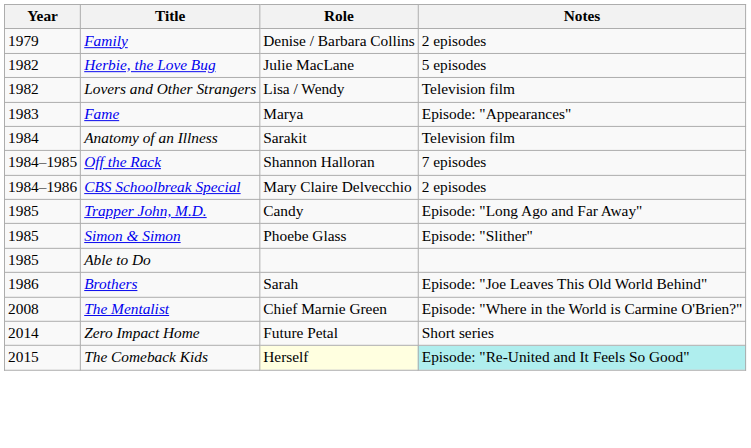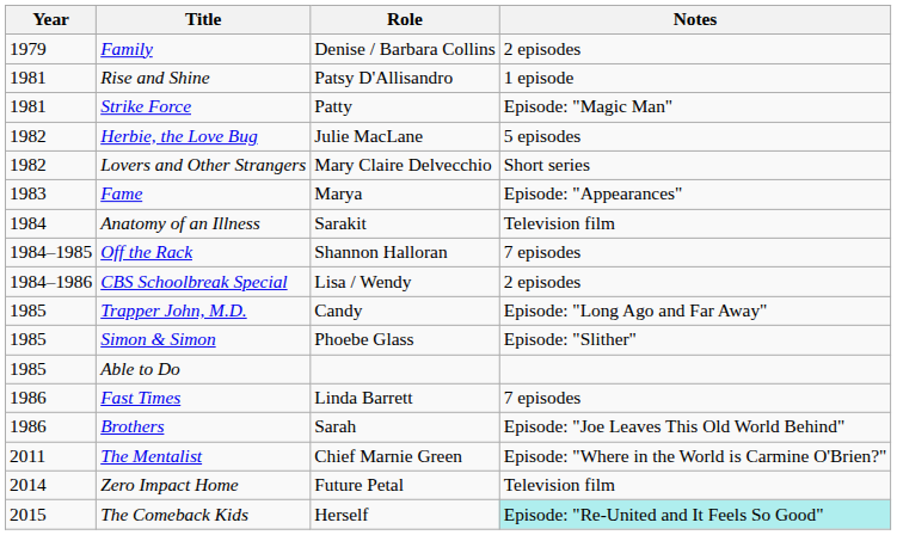 <table class="wikitable sortable">
 <tr>
 <th>Year</th>
 <th>Title</th>
 <th>Role</th>
 <th class="unsortable">Notes</th>
 </tr>
 <tr>
 <td>1979</td>
 <td><em><a href='#'>Family</a></em></td>
 <td>Denise / Barbara Collins</td>
 <td>2 episodes</td>
 </tr>
 <tr>
+<td>1981</td>
+<td><em>Rise and Shine</em></td>
+<td>Patsy D'Allisandro</td>
+<td>1 episode</td>
+</tr>
+<tr>
+<td>1981</td>
+<td><em><a href='#'>Strike Force</a></em></td>
+<td>Patty</td>
+<td>Episode: "Magic Man"</td>
+</tr>
+<tr>
 <td>1982</td>
 <td><em><a href='#'>Herbie, the Love Bug</a></em></td>
 <td>Julie MacLane</td>
 <td>5 episodes</td>
 </tr>
 <tr>
 <td>1982</td>
 <td><em>Lovers and Other Strangers</em></td>
-<td>Lisa / Wendy</td>
-<td>Television film</td>
+<td>Mary Claire Delvecchio</td>
+<td>Short series</td>
 </tr>
 <tr>
 <td>1983</td>
 <td><em><a href='#'>Fame</a></em></td>
 <td>Marya</td>
 <td>Episode: "Appearances"</td>
 </tr>
 <tr>
 <td>1984</td>
 <td><em>Anatomy of an Illness</em></td>
 <td>Sarakit</td>
 <td>Television film</td>
 </tr>
 <tr>
 <td>1984–1985</td>
 <td><em><a href='#'>Off the Rack</a></em></td>
 <td>Shannon Halloran</td>
 <td>7 episodes</td>
 </tr>
 <tr>
 <td>1984–1986</td>
 <td><em><a href='#'>CBS Schoolbreak Special</a></em></td>
-<td>Mary Claire Delvecchio</td>
+<td>Lisa / Wendy</td>
 <td>2 episodes</td>
 </tr>
 <tr>
 <td>1985</td>
 <td><em><a href='#'>Trapper John, M.D.</a></em></td>
 <td>Candy</td>
 <td>Episode: "Long Ago and Far Away"</td>
 </tr>
 <tr>
 <td>1985</td>
 <td><em><a href='#'>Simon & Simon</a></em></td>
 <td>Phoebe Glass</td>
 <td>Episode: "Slither"</td>
 </tr>
 <tr>
 <td>1985</td>
 <td><em>Able to Do</em></td>
 <td></td>
 <td></td>
 </tr>
 <tr>
 <td>1986</td>
+<td><em><a href='#'>Fast Times</a></em></td>
+<td>Linda Barrett</td>
+<td>7 episodes</td>
+</tr>
+<tr>
+<td>1986</td>
 <td><em><a href='#'>Brothers</a></em></td>
 <td>Sarah</td>
 <td>Episode: "Joe Leaves This Old World Behind"</td>
 </tr>
 <tr>
-<td>2008</td>
+<td>2011</td>
 <td><em><a href='#'>The Mentalist</a></em></td>
 <td>Chief Marnie Green</td>
 <td>Episode: "Where in the World is Carmine O'Brien?"</td>
 </tr>
 <tr>
 <td>2014</td>
 <td><em>Zero Impact Home</em></td>
 <td>Future Petal</td>
-<td>Short series</td>
+<td>Television film</td>
 </tr>
 <tr>
 <td>2015</td>
 <td><em>The Comeback Kids</em></td>
-<td style="background: lightyellow;">Herself</td>
+<td>Herself</td>
 <td style="background: paleturquoise;">Episode: "Re-United and It Feels So Good"</td>
 </tr>
 </table>
